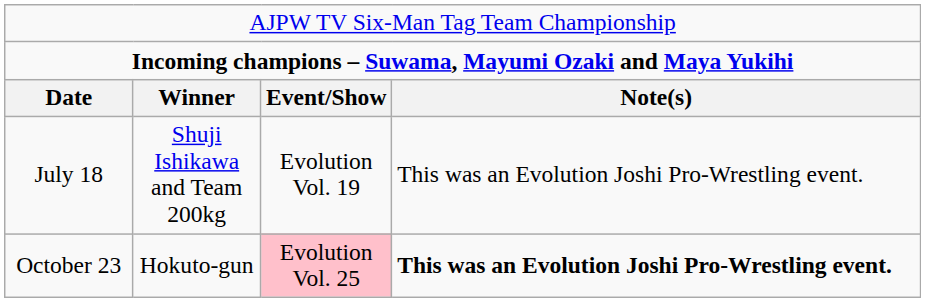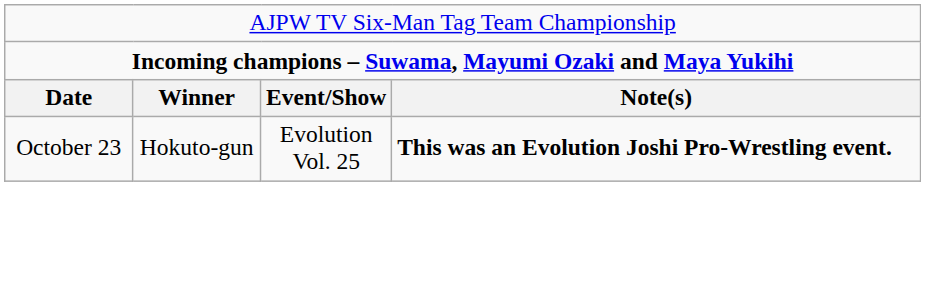 <table class="wikitable" style="text-align:center; width:100%;">
 <tr>
 <td colspan="4" style="text-align: center;"><a href='#'>AJPW TV Six-Man Tag Team Championship</a></td>
 </tr>
 <tr>
 <td colspan="4" style="text-align: center;"><strong>Incoming champions – <a href='#'>Suwama</a>, <a href='#'>Mayumi Ozaki</a> and <a href='#'>Maya Yukihi</a></strong></td>
 </tr>
 <tr>
 <th width=14%>Date</th>
 <th width=14%>Winner</th>
 <th width=14%>Event/Show</th>
 <th width=58%>Note(s)</th>
 </tr>
 <tr>
-<td>July 18</td>
-<td><a href='#'>Shuji Ishikawa</a> and Team 200kg<br></td>
-<td>Evolution Vol. 19</td>
-<td align=left>This was an Evolution Joshi Pro-Wrestling event.</td>
-</tr>
-<tr>
 <td>October 23</td>
 <td>Hokuto-gun<br></td>
-<td style="background: pink;">Evolution Vol. 25</td>
+<td>Evolution Vol. 25</td>
 <td align=left><strong>This was an Evolution Joshi Pro-Wrestling event.</strong></td>
 </tr>
 </table>
